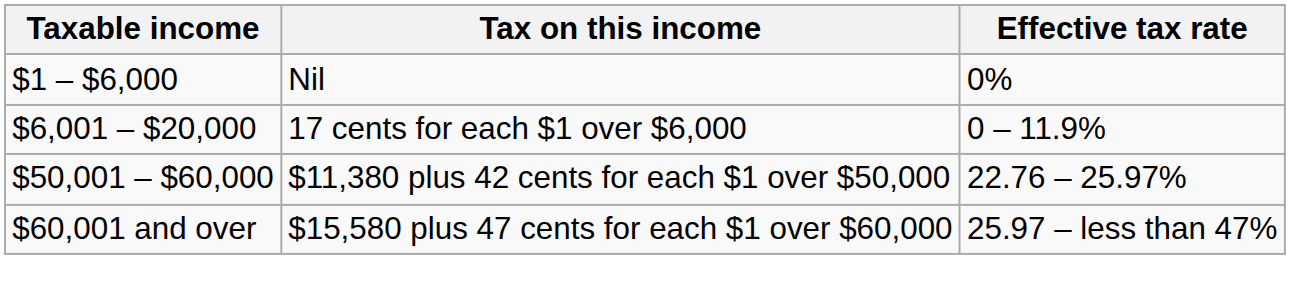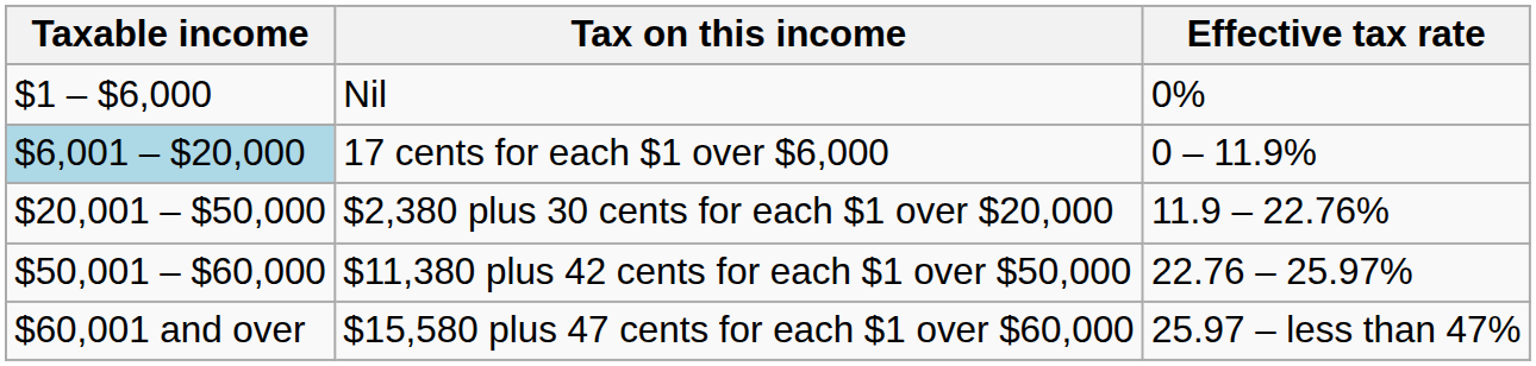 <table class="wikitable">
 <tr>
 <th>Taxable income</th>
 <th>Tax on this income</th>
 <th>Effective tax rate</th>
 </tr>
 <tr>
 <td>$1 – $6,000</td>
 <td>Nil</td>
 <td>0%</td>
 </tr>
 <tr>
-<td>$6,001 – $20,000</td>
+<td style="background: lightblue;">$6,001 – $20,000</td>
 <td>17 cents for each $1 over $6,000</td>
 <td>0 – 11.9%</td>
+</tr>
+<tr>
+<td>$20,001 – $50,000</td>
+<td>$2,380 plus 30 cents for each $1 over $20,000</td>
+<td>11.9 – 22.76%</td>
 </tr>
 <tr>
 <td>$50,001 – $60,000</td>
 <td>$11,380 plus 42 cents for each $1 over $50,000</td>
 <td>22.76 – 25.97%</td>
 </tr>
 <tr>
 <td>$60,001 and over</td>
 <td>$15,580 plus 47 cents for each $1 over $60,000</td>
 <td>25.97 – less than 47%</td>
 </tr>
 </table>
